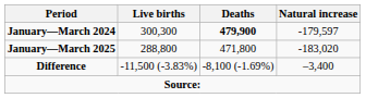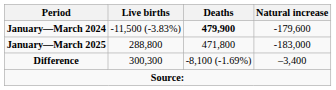 <table class="wikitable"  style="text-align:center;">
 <tr>
 <th>Period</th>
 <th>Live births</th>
 <th>Deaths</th>
 <th>Natural increase</th>
 </tr>
 <tr>
 <td><strong>January—March 2024</strong></td>
-<td>300,300</td>
+<td> -11,500 (-3.83%)</td>
 <td><strong>479,900</strong></td>
-<td>-179,597</td>
+<td>-179,600</td>
 </tr>
 <tr>
 <td><strong>January—March 2025</strong></td>
 <td>288,800</td>
 <td>471,800</td>
-<td>-183,020</td>
+<td>-183,000</td>
 </tr>
 <tr>
 <td><strong>Difference</strong></td>
-<td> -11,500 (-3.83%)</td>
+<td>300,300</td>
 <td> -8,100 (-1.69%)</td>
 <td> –3,400</td>
 </tr>
 <tr>
 <td colspan="4" style="text-align: center;"><strong>Source:</strong></td>
 </tr>
 </table>
